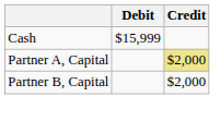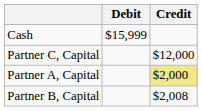 <table class="wikitable">
 <tr>
 <th></th>
 <th>Debit</th>
 <th>Credit</th>
 </tr>
 <tr>
 <td>Cash</td>
 <td>$15,999</td>
 <td></td>
 </tr>
 <tr>
+<td>Partner C, Capital</td>
+<td></td>
+<td>$12,000</td>
+</tr>
+<tr>
 <td>Partner A, Capital</td>
 <td></td>
 <td style="background: khaki;">$2,000</td>
 </tr>
 <tr>
 <td>Partner B, Capital</td>
 <td></td>
-<td>$2,000</td>
+<td>$2,008</td>
 </tr>
 </table>
